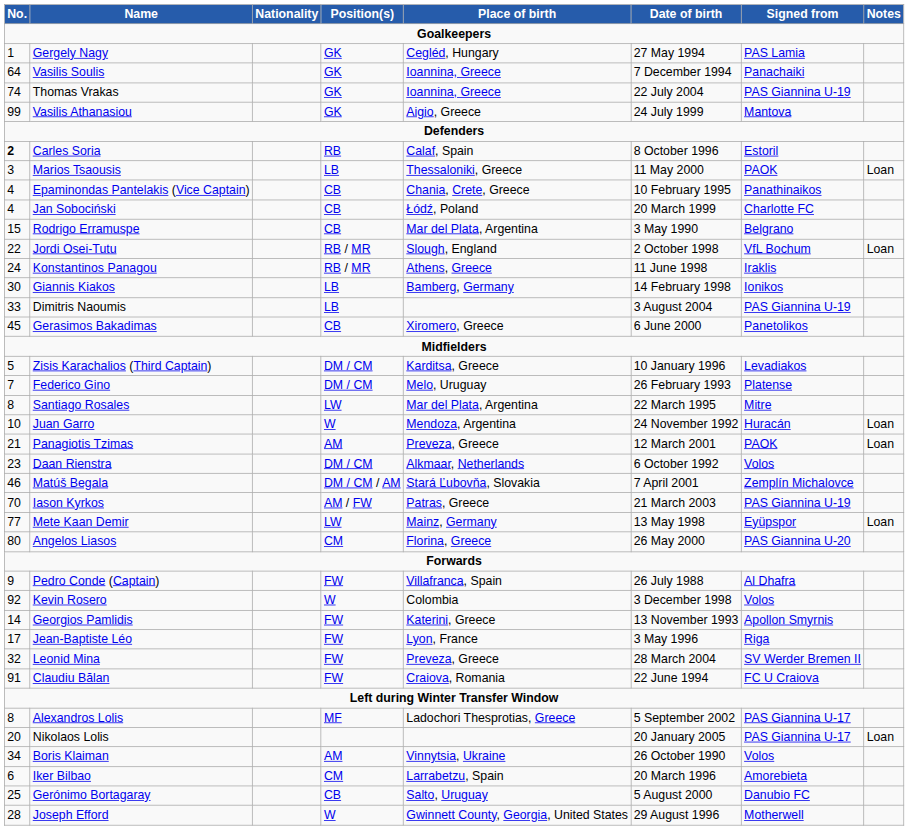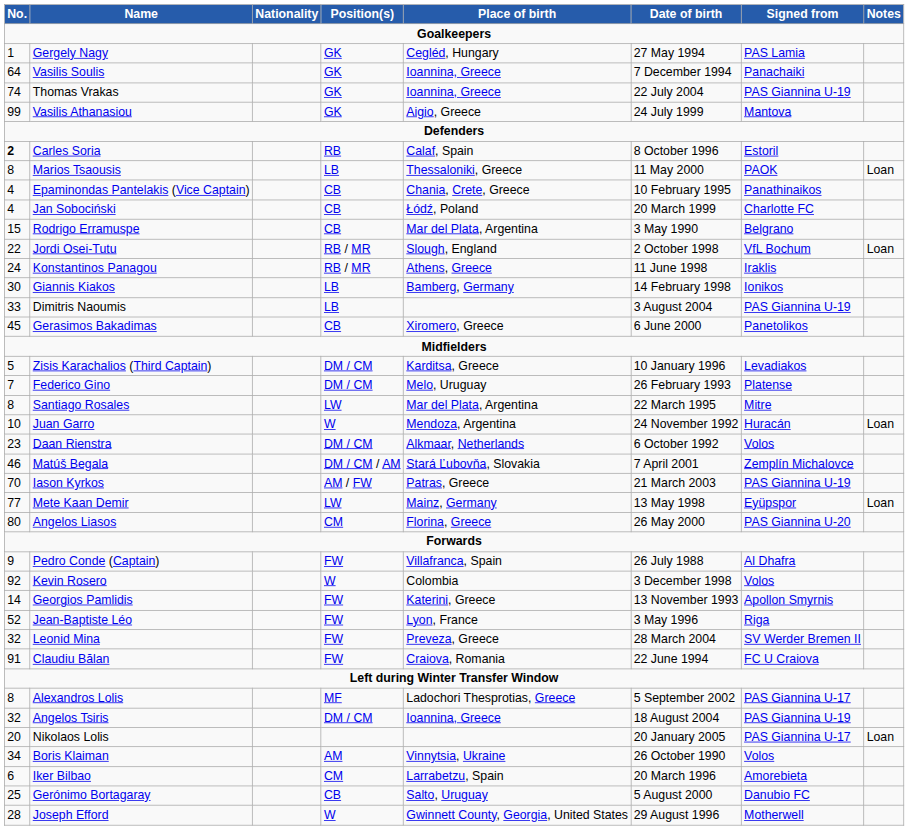 <table class="wikitable">
 <tr>
 <th style="background:#265cab; color:white; text-align:center;">No.</th>
 <th style="background:#265cab; color:white; text-align:center;">Name</th>
 <th style="background:#265cab; color:white; text-align:center;">Nationality</th>
 <th style="background:#265cab; color:white; text-align:center;">Position(s)</th>
 <th style="background:#265cab; color:white; text-align:center;">Place of birth</th>
 <th style="background:#265cab; color:white; text-align:center;">Date of birth</th>
 <th style="background:#265cab; color:white; text-align:center;">Signed from</th>
 <th style="background:#265cab; color:white; text-align:center;">Notes</th>
 </tr>
 <tr>
 <td colspan="8" style="text-align:center;"><strong>Goalkeepers</strong></td>
 </tr>
 <tr>
 <td>1</td>
 <td><a href='#'>Gergely Nagy</a></td>
 <td></td>
 <td><a href='#'>GK</a></td>
 <td><a href='#'>Cegléd</a>, Hungary</td>
 <td>27 May 1994</td>
 <td> <a href='#'>PAS Lamia</a></td>
 <td></td>
 </tr>
 <tr>
 <td>64</td>
 <td><a href='#'>Vasilis Soulis</a></td>
 <td></td>
 <td><a href='#'>GK</a></td>
 <td><a href='#'>Ioannina, Greece</a></td>
 <td>7 December 1994</td>
 <td> <a href='#'>Panachaiki</a></td>
 <td></td>
 </tr>
 <tr>
 <td>74</td>
 <td>Thomas Vrakas</td>
 <td></td>
 <td><a href='#'>GK</a></td>
 <td><a href='#'>Ioannina, Greece</a></td>
 <td>22 July 2004</td>
 <td> <a href='#'>PAS Giannina U-19</a></td>
 <td></td>
 </tr>
 <tr>
 <td>99</td>
 <td><a href='#'>Vasilis Athanasiou</a></td>
 <td></td>
 <td><a href='#'>GK</a></td>
 <td><a href='#'>Aigio</a>, Greece</td>
 <td>24 July 1999</td>
 <td> <a href='#'>Mantova</a></td>
 <td></td>
 </tr>
 <tr>
 <td colspan="8" style="text-align:center;"><strong>Defenders</strong></td>
 </tr>
 <tr>
 <td><strong>2</strong></td>
 <td><a href='#'>Carles Soria</a></td>
 <td></td>
 <td><a href='#'>RB</a></td>
 <td><a href='#'>Calaf</a>, Spain</td>
 <td>8 October 1996</td>
 <td> <a href='#'>Estoril</a></td>
 <td></td>
 </tr>
 <tr>
-<td>3</td>
+<td>8</td>
 <td><a href='#'>Marios Tsaousis</a></td>
 <td></td>
 <td><a href='#'>LB</a></td>
 <td><a href='#'>Thessaloniki</a>, Greece</td>
 <td>11 May 2000</td>
 <td> <a href='#'>PAOK</a></td>
 <td>Loan</td>
 </tr>
 <tr>
 <td>4</td>
 <td><a href='#'>Epaminondas Pantelakis</a> (<a href='#'>Vice Captain</a>)</td>
 <td></td>
 <td><a href='#'>CB</a></td>
 <td><a href='#'>Chania</a>, <a href='#'>Crete</a>, Greece</td>
 <td>10 February 1995</td>
 <td> <a href='#'>Panathinaikos</a></td>
 <td></td>
 </tr>
 <tr>
 <td>4</td>
 <td><a href='#'>Jan Sobociński</a></td>
 <td></td>
 <td><a href='#'>CB</a></td>
 <td><a href='#'>Łódź</a>, Poland</td>
 <td>20 March 1999</td>
 <td> <a href='#'>Charlotte FC</a></td>
 <td></td>
 </tr>
 <tr>
 <td>15</td>
 <td><a href='#'>Rodrigo Erramuspe</a></td>
 <td></td>
 <td><a href='#'>CB</a></td>
 <td><a href='#'>Mar del Plata</a>, Argentina</td>
 <td>3 May 1990</td>
 <td> <a href='#'>Belgrano</a></td>
 <td></td>
 </tr>
 <tr>
 <td>22</td>
 <td><a href='#'>Jordi Osei-Tutu</a></td>
 <td></td>
 <td><a href='#'>RB</a> / <a href='#'>MR</a></td>
 <td><a href='#'>Slough</a>, England</td>
 <td>2 October 1998</td>
 <td> <a href='#'>VfL Bochum</a></td>
 <td>Loan</td>
 </tr>
 <tr>
 <td>24</td>
 <td><a href='#'>Konstantinos Panagou</a></td>
 <td></td>
 <td><a href='#'>RB</a> / <a href='#'>MR</a></td>
 <td><a href='#'>Athens</a>, <a href='#'>Greece</a></td>
 <td>11 June 1998</td>
 <td> <a href='#'>Iraklis</a></td>
 <td></td>
 </tr>
 <tr>
 <td>30</td>
 <td><a href='#'>Giannis Kiakos</a></td>
 <td></td>
 <td><a href='#'>LB</a></td>
 <td><a href='#'>Bamberg</a>, <a href='#'>Germany</a></td>
 <td>14 February 1998</td>
 <td> <a href='#'>Ionikos</a></td>
 <td></td>
 </tr>
 <tr>
 <td>33</td>
 <td>Dimitris Naoumis</td>
 <td></td>
 <td><a href='#'>LB</a></td>
 <td></td>
 <td>3 August 2004</td>
 <td> <a href='#'>PAS Giannina U-19</a></td>
 <td></td>
 </tr>
 <tr>
 <td>45</td>
 <td><a href='#'>Gerasimos Bakadimas</a></td>
 <td></td>
 <td><a href='#'>CB</a></td>
 <td><a href='#'>Xiromero</a>, Greece</td>
 <td>6 June 2000</td>
 <td> <a href='#'>Panetolikos</a></td>
 <td></td>
 </tr>
 <tr>
 <td colspan="8" style="text-align:center;"><strong>Midfielders</strong></td>
 </tr>
 <tr>
 <td>5</td>
 <td><a href='#'>Zisis Karachalios</a> (<a href='#'>Third Captain</a>)</td>
 <td></td>
 <td><a href='#'>DM / CM</a></td>
 <td><a href='#'>Karditsa</a>, Greece</td>
 <td>10 January 1996</td>
 <td> <a href='#'>Levadiakos</a></td>
 <td></td>
 </tr>
 <tr>
 <td>7</td>
 <td><a href='#'>Federico Gino</a></td>
 <td></td>
 <td><a href='#'>DM / CM</a></td>
 <td><a href='#'>Melo</a>, Uruguay</td>
 <td>26 February 1993</td>
 <td> <a href='#'>Platense</a></td>
 <td></td>
 </tr>
 <tr>
 <td>8</td>
 <td><a href='#'>Santiago Rosales</a></td>
 <td></td>
 <td><a href='#'>LW</a></td>
 <td><a href='#'>Mar del Plata</a>, Argentina</td>
 <td>22 March 1995</td>
 <td> <a href='#'>Mitre</a></td>
 <td></td>
 </tr>
 <tr>
 <td>10</td>
 <td><a href='#'>Juan Garro</a></td>
 <td></td>
 <td><a href='#'>W</a></td>
 <td><a href='#'>Mendoza</a>, Argentina</td>
 <td>24 November 1992</td>
 <td> <a href='#'>Huracán</a></td>
 <td>Loan</td>
 </tr>
 <tr>
-<td>21</td>
-<td><a href='#'>Panagiotis Tzimas</a></td>
-<td></td>
-<td><a href='#'>AM</a></td>
-<td><a href='#'>Preveza</a>, Greece</td>
-<td>12 March 2001</td>
-<td> <a href='#'>PAOK</a></td>
-<td>Loan</td>
-</tr>
-<tr>
 <td>23</td>
 <td><a href='#'>Daan Rienstra</a></td>
 <td></td>
 <td><a href='#'>DM / CM</a></td>
 <td><a href='#'>Alkmaar</a>, <a href='#'>Netherlands</a></td>
 <td>6 October 1992</td>
 <td> <a href='#'>Volos</a></td>
 <td></td>
 </tr>
 <tr>
 <td>46</td>
 <td><a href='#'>Matúš Begala</a></td>
 <td></td>
 <td><a href='#'>DM / CM</a> / <a href='#'>AM</a></td>
 <td><a href='#'>Stará Ľubovňa</a>, Slovakia</td>
 <td>7 April 2001</td>
 <td> <a href='#'>Zemplín Michalovce</a></td>
 <td></td>
 </tr>
 <tr>
 <td>70</td>
 <td><a href='#'>Iason Kyrkos</a></td>
 <td></td>
 <td><a href='#'>AM</a> / <a href='#'>FW</a></td>
 <td><a href='#'>Patras</a>, Greece</td>
 <td>21 March 2003</td>
 <td> <a href='#'>PAS Giannina U-19</a></td>
 <td></td>
 </tr>
 <tr>
 <td>77</td>
 <td><a href='#'>Mete Kaan Demir</a></td>
 <td> </td>
 <td><a href='#'>LW</a></td>
 <td><a href='#'>Mainz</a>, <a href='#'>Germany</a></td>
 <td>13 May 1998</td>
 <td> <a href='#'>Eyüpspor</a></td>
 <td>Loan</td>
 </tr>
 <tr>
 <td>80</td>
 <td><a href='#'>Angelos Liasos</a></td>
 <td></td>
 <td><a href='#'>CM</a></td>
 <td><a href='#'>Florina</a>, <a href='#'>Greece</a></td>
 <td>26 May 2000</td>
 <td> <a href='#'>PAS Giannina U-20</a></td>
 <td></td>
 </tr>
 <tr>
 <td colspan="8" style="text-align:center;"><strong>Forwards</strong></td>
 </tr>
 <tr>
 <td>9</td>
 <td><a href='#'>Pedro Conde</a> (<a href='#'>Captain</a>)</td>
 <td></td>
 <td><a href='#'>FW</a></td>
 <td><a href='#'>Villafranca</a>, Spain</td>
 <td>26 July 1988</td>
 <td> <a href='#'>Al Dhafra</a></td>
 <td></td>
 </tr>
 <tr>
 <td>92</td>
 <td><a href='#'>Kevin Rosero</a></td>
 <td></td>
 <td><a href='#'>W</a></td>
 <td>Colombia</td>
 <td>3 December 1998</td>
 <td> <a href='#'>Volos</a></td>
 <td></td>
 </tr>
 <tr>
 <td>14</td>
 <td><a href='#'>Georgios Pamlidis</a></td>
 <td></td>
 <td><a href='#'>FW</a></td>
 <td><a href='#'>Katerini</a>, Greece</td>
 <td>13 November 1993</td>
 <td> <a href='#'>Apollon Smyrnis</a></td>
 <td></td>
 </tr>
 <tr>
-<td>17</td>
+<td>52</td>
 <td><a href='#'>Jean-Baptiste Léo</a></td>
 <td></td>
 <td><a href='#'>FW</a></td>
 <td><a href='#'>Lyon</a>, France</td>
 <td>3 May 1996</td>
 <td> <a href='#'>Riga</a></td>
 <td></td>
 </tr>
 <tr>
 <td>32</td>
 <td><a href='#'>Leonid Mina</a></td>
 <td></td>
 <td><a href='#'>FW</a></td>
 <td><a href='#'>Preveza</a>, Greece</td>
 <td>28 March 2004</td>
 <td> <a href='#'>SV Werder Bremen II</a></td>
 <td></td>
 </tr>
 <tr>
 <td>91</td>
 <td><a href='#'>Claudiu Bălan</a></td>
 <td></td>
 <td><a href='#'>FW</a></td>
 <td><a href='#'>Craiova</a>, Romania</td>
 <td>22 June 1994</td>
 <td> <a href='#'>FC U Craiova</a></td>
 <td></td>
 </tr>
 <tr>
 <td colspan="8" style="text-align:center;"><strong>Left during Winter Transfer Window</strong></td>
 </tr>
 <tr>
 <td>8</td>
 <td><a href='#'>Alexandros Lolis</a></td>
 <td></td>
 <td><a href='#'>MF</a></td>
 <td>Ladochori Thesprotias, <a href='#'>Greece</a></td>
 <td>5 September 2002</td>
 <td> <a href='#'>PAS Giannina U-17</a></td>
+<td></td>
+</tr>
+<tr>
+<td>32</td>
+<td><a href='#'>Angelos Tsiris</a></td>
+<td></td>
+<td><a href='#'>DM / CM</a></td>
+<td><a href='#'>Ioannina, Greece</a></td>
+<td>18 August 2004</td>
+<td> <a href='#'>PAS Giannina U-19</a></td>
 <td></td>
 </tr>
 <tr>
 <td>20</td>
 <td>Nikolaos Lolis</td>
 <td></td>
 <td></td>
 <td></td>
 <td>20 January 2005</td>
 <td> <a href='#'>PAS Giannina U-17</a></td>
 <td>Loan</td>
 </tr>
 <tr>
 <td>34</td>
 <td><a href='#'>Boris Klaiman</a></td>
 <td></td>
 <td><a href='#'>AM</a></td>
 <td><a href='#'>Vinnytsia</a>, <a href='#'>Ukraine</a></td>
 <td>26 October 1990</td>
 <td> <a href='#'>Volos</a></td>
 <td></td>
 </tr>
 <tr>
 <td>6</td>
 <td><a href='#'>Iker Bilbao</a></td>
 <td></td>
 <td><a href='#'>CM</a></td>
 <td><a href='#'>Larrabetzu</a>, Spain</td>
 <td>20 March 1996</td>
 <td> <a href='#'>Amorebieta</a></td>
 <td></td>
 </tr>
 <tr>
 <td>25</td>
 <td><a href='#'>Gerónimo Bortagaray</a></td>
 <td></td>
 <td><a href='#'>CB</a></td>
 <td><a href='#'>Salto</a>, <a href='#'>Uruguay</a></td>
 <td>5 August 2000</td>
 <td> <a href='#'>Danubio FC</a></td>
 <td></td>
 </tr>
 <tr>
 <td>28</td>
 <td><a href='#'>Joseph Efford</a></td>
 <td></td>
 <td><a href='#'>W</a></td>
 <td><a href='#'>Gwinnett County</a>, <a href='#'>Georgia</a>, United States</td>
 <td>29 August 1996</td>
 <td> <a href='#'>Motherwell</a></td>
 <td></td>
 </tr>
 </table>
